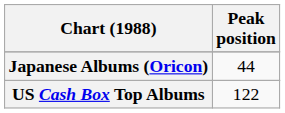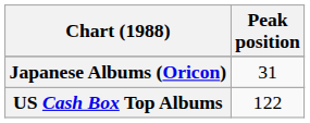 <table class="wikitable sortable plainrowheaders">
 <tr>
 <th scope="col">Chart (1988)</th>
 <th scope="col">Peak<br>position</th>
 </tr>
 <tr>
 </tr>
 <tr>
 </tr>
 <tr>
 </tr>
 <tr>
 <th scope="row">Japanese Albums (<a href='#'>Oricon</a>)</th>
-<td align="center">44</td>
+<td align="center">31</td>
 </tr>
 <tr>
 </tr>
 <tr>
 <th scope="row">US <em><a href='#'>Cash Box</a></em> Top Albums</th>
 <td align="center">122</td>
 </tr>
 </table>
